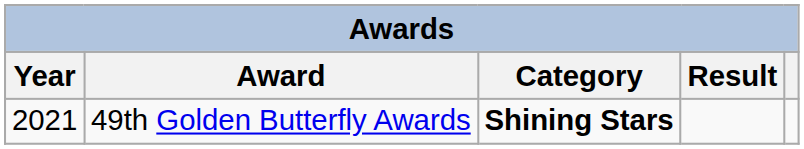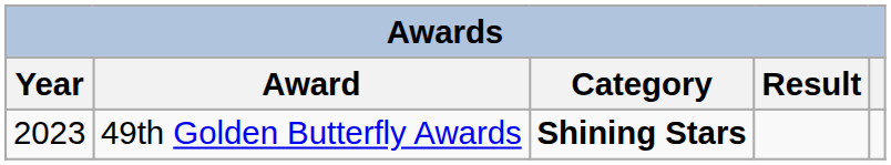 <table class="wikitable sortable" style="font-size:90%">
 <tr>
 <th colspan=5 style="background:LightSteelBlue">Awards</th>
 </tr>
 <tr>
 <th>Year</th>
 <th>Award</th>
 <th>Category</th>
 <th>Result</th>
 <th></th>
 </tr>
 <tr>
-<td>2021</td>
+<td>2023</td>
 <td>49th <a href='#'>Golden Butterfly Awards</a></td>
 <td><strong>Shining Stars</strong></td>
 <td></td>
 <td></td>
 </tr>
 </table>
